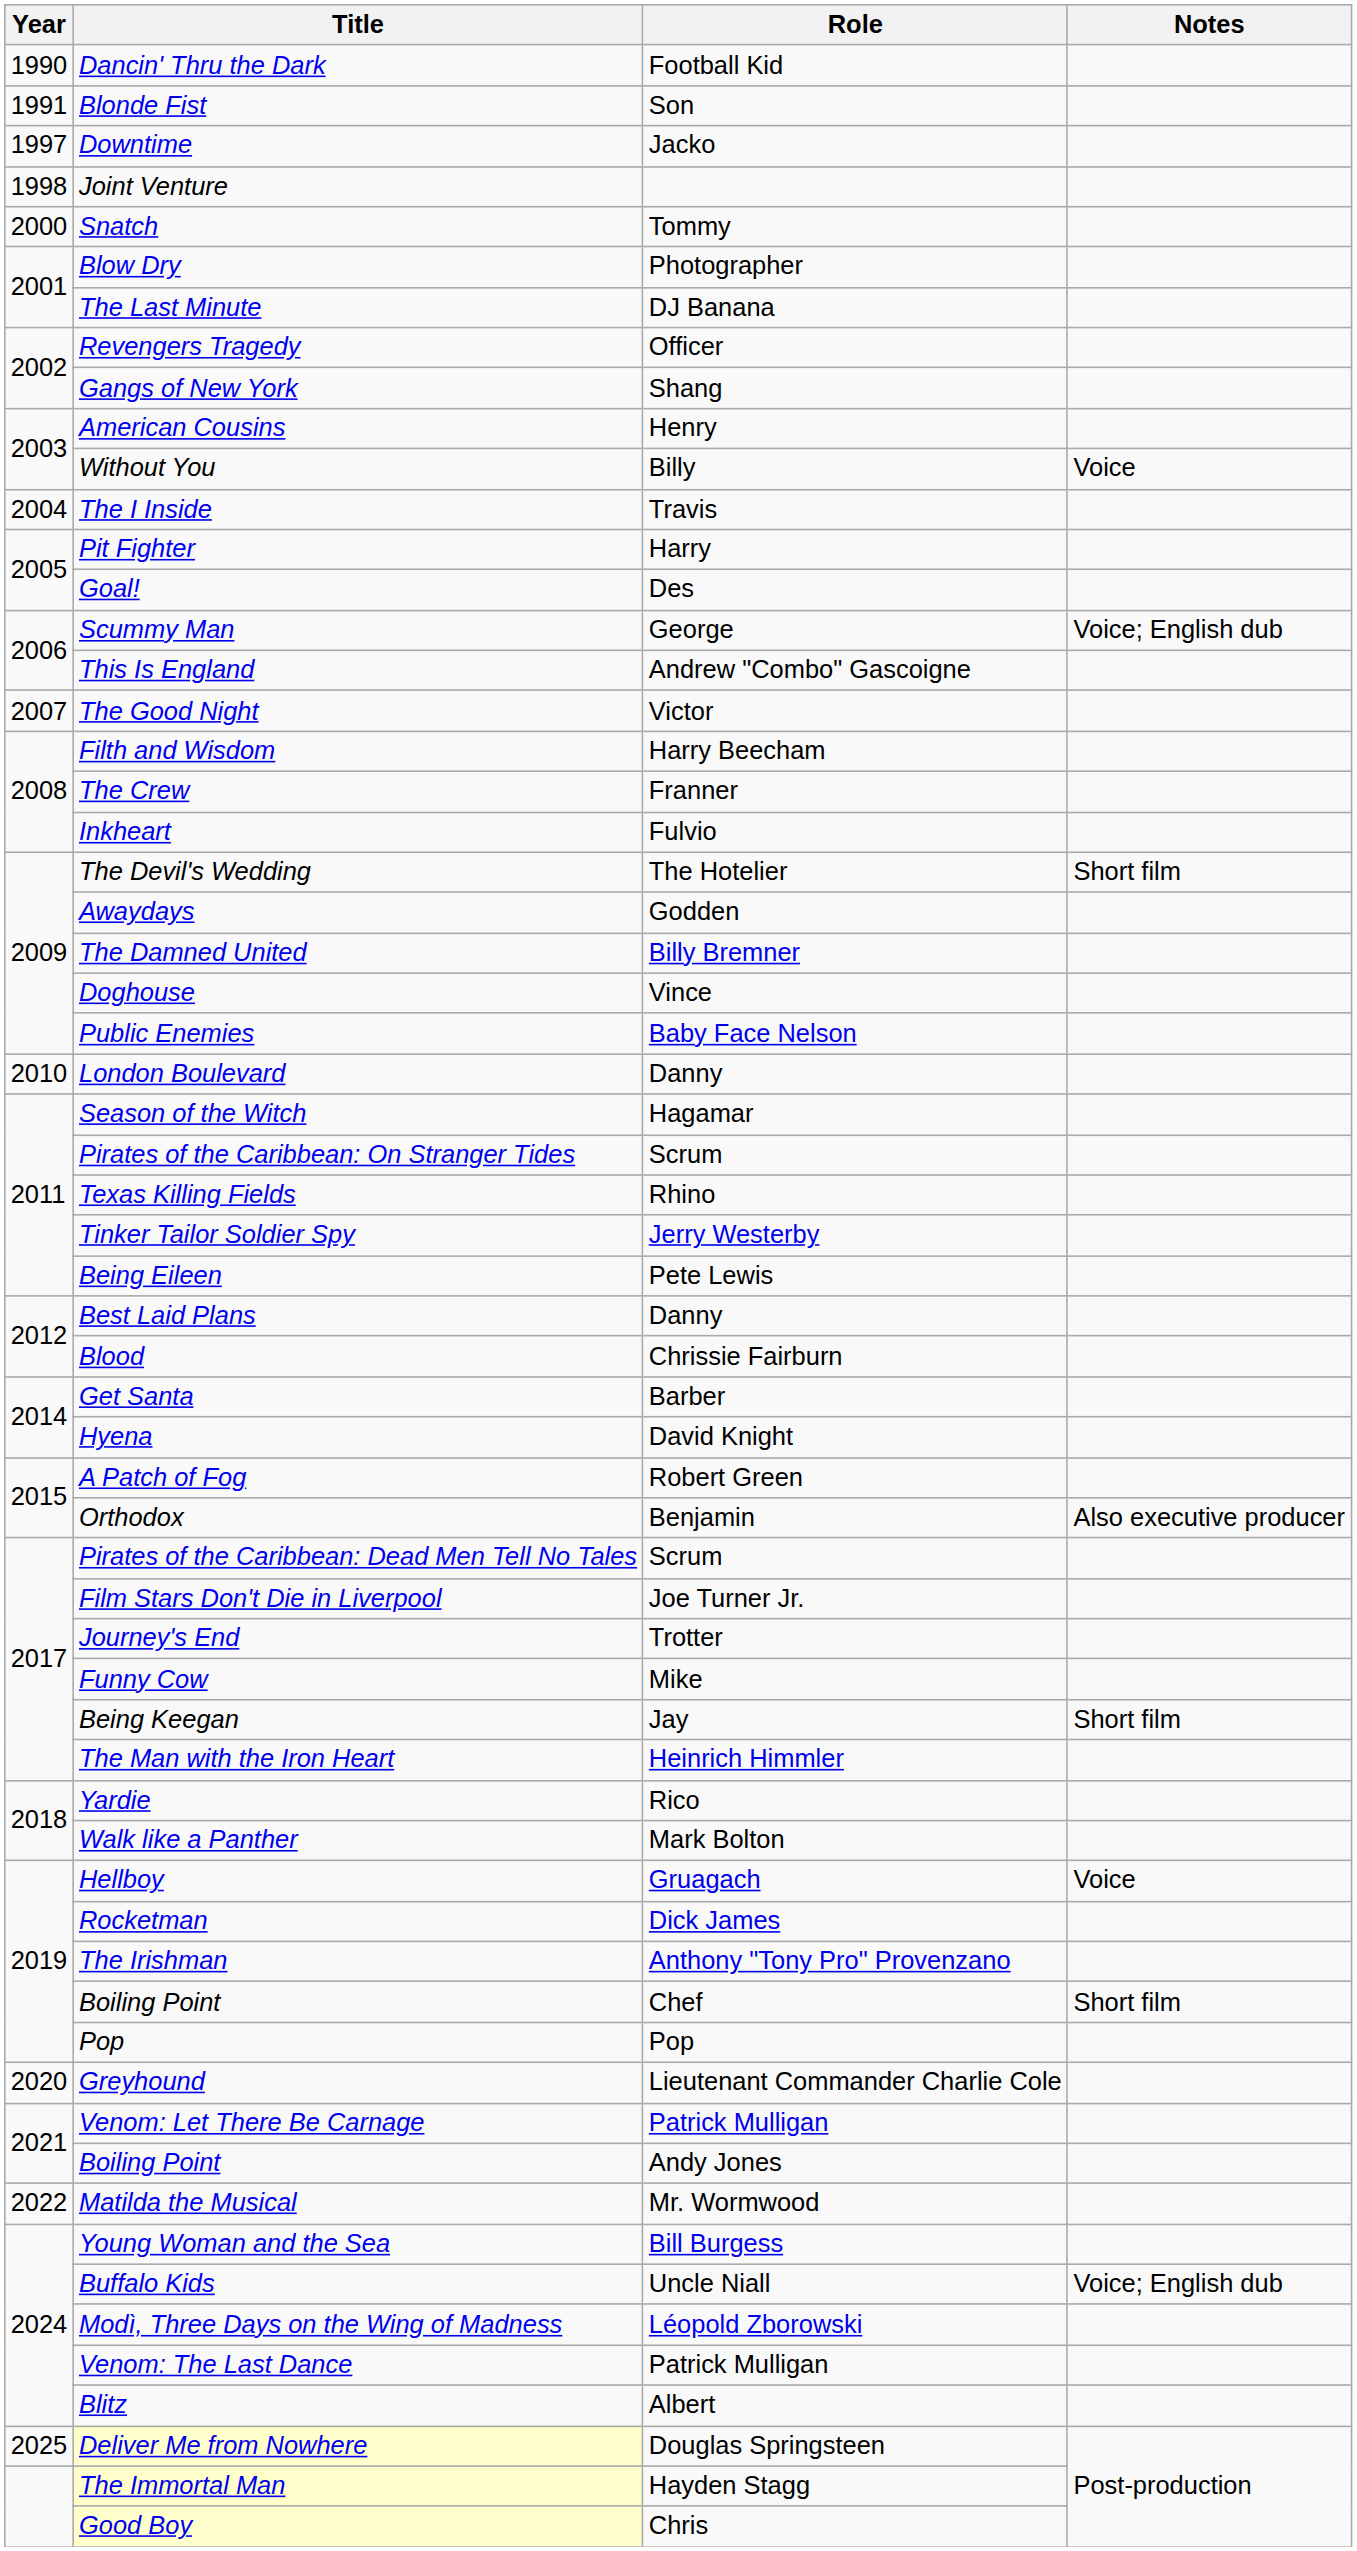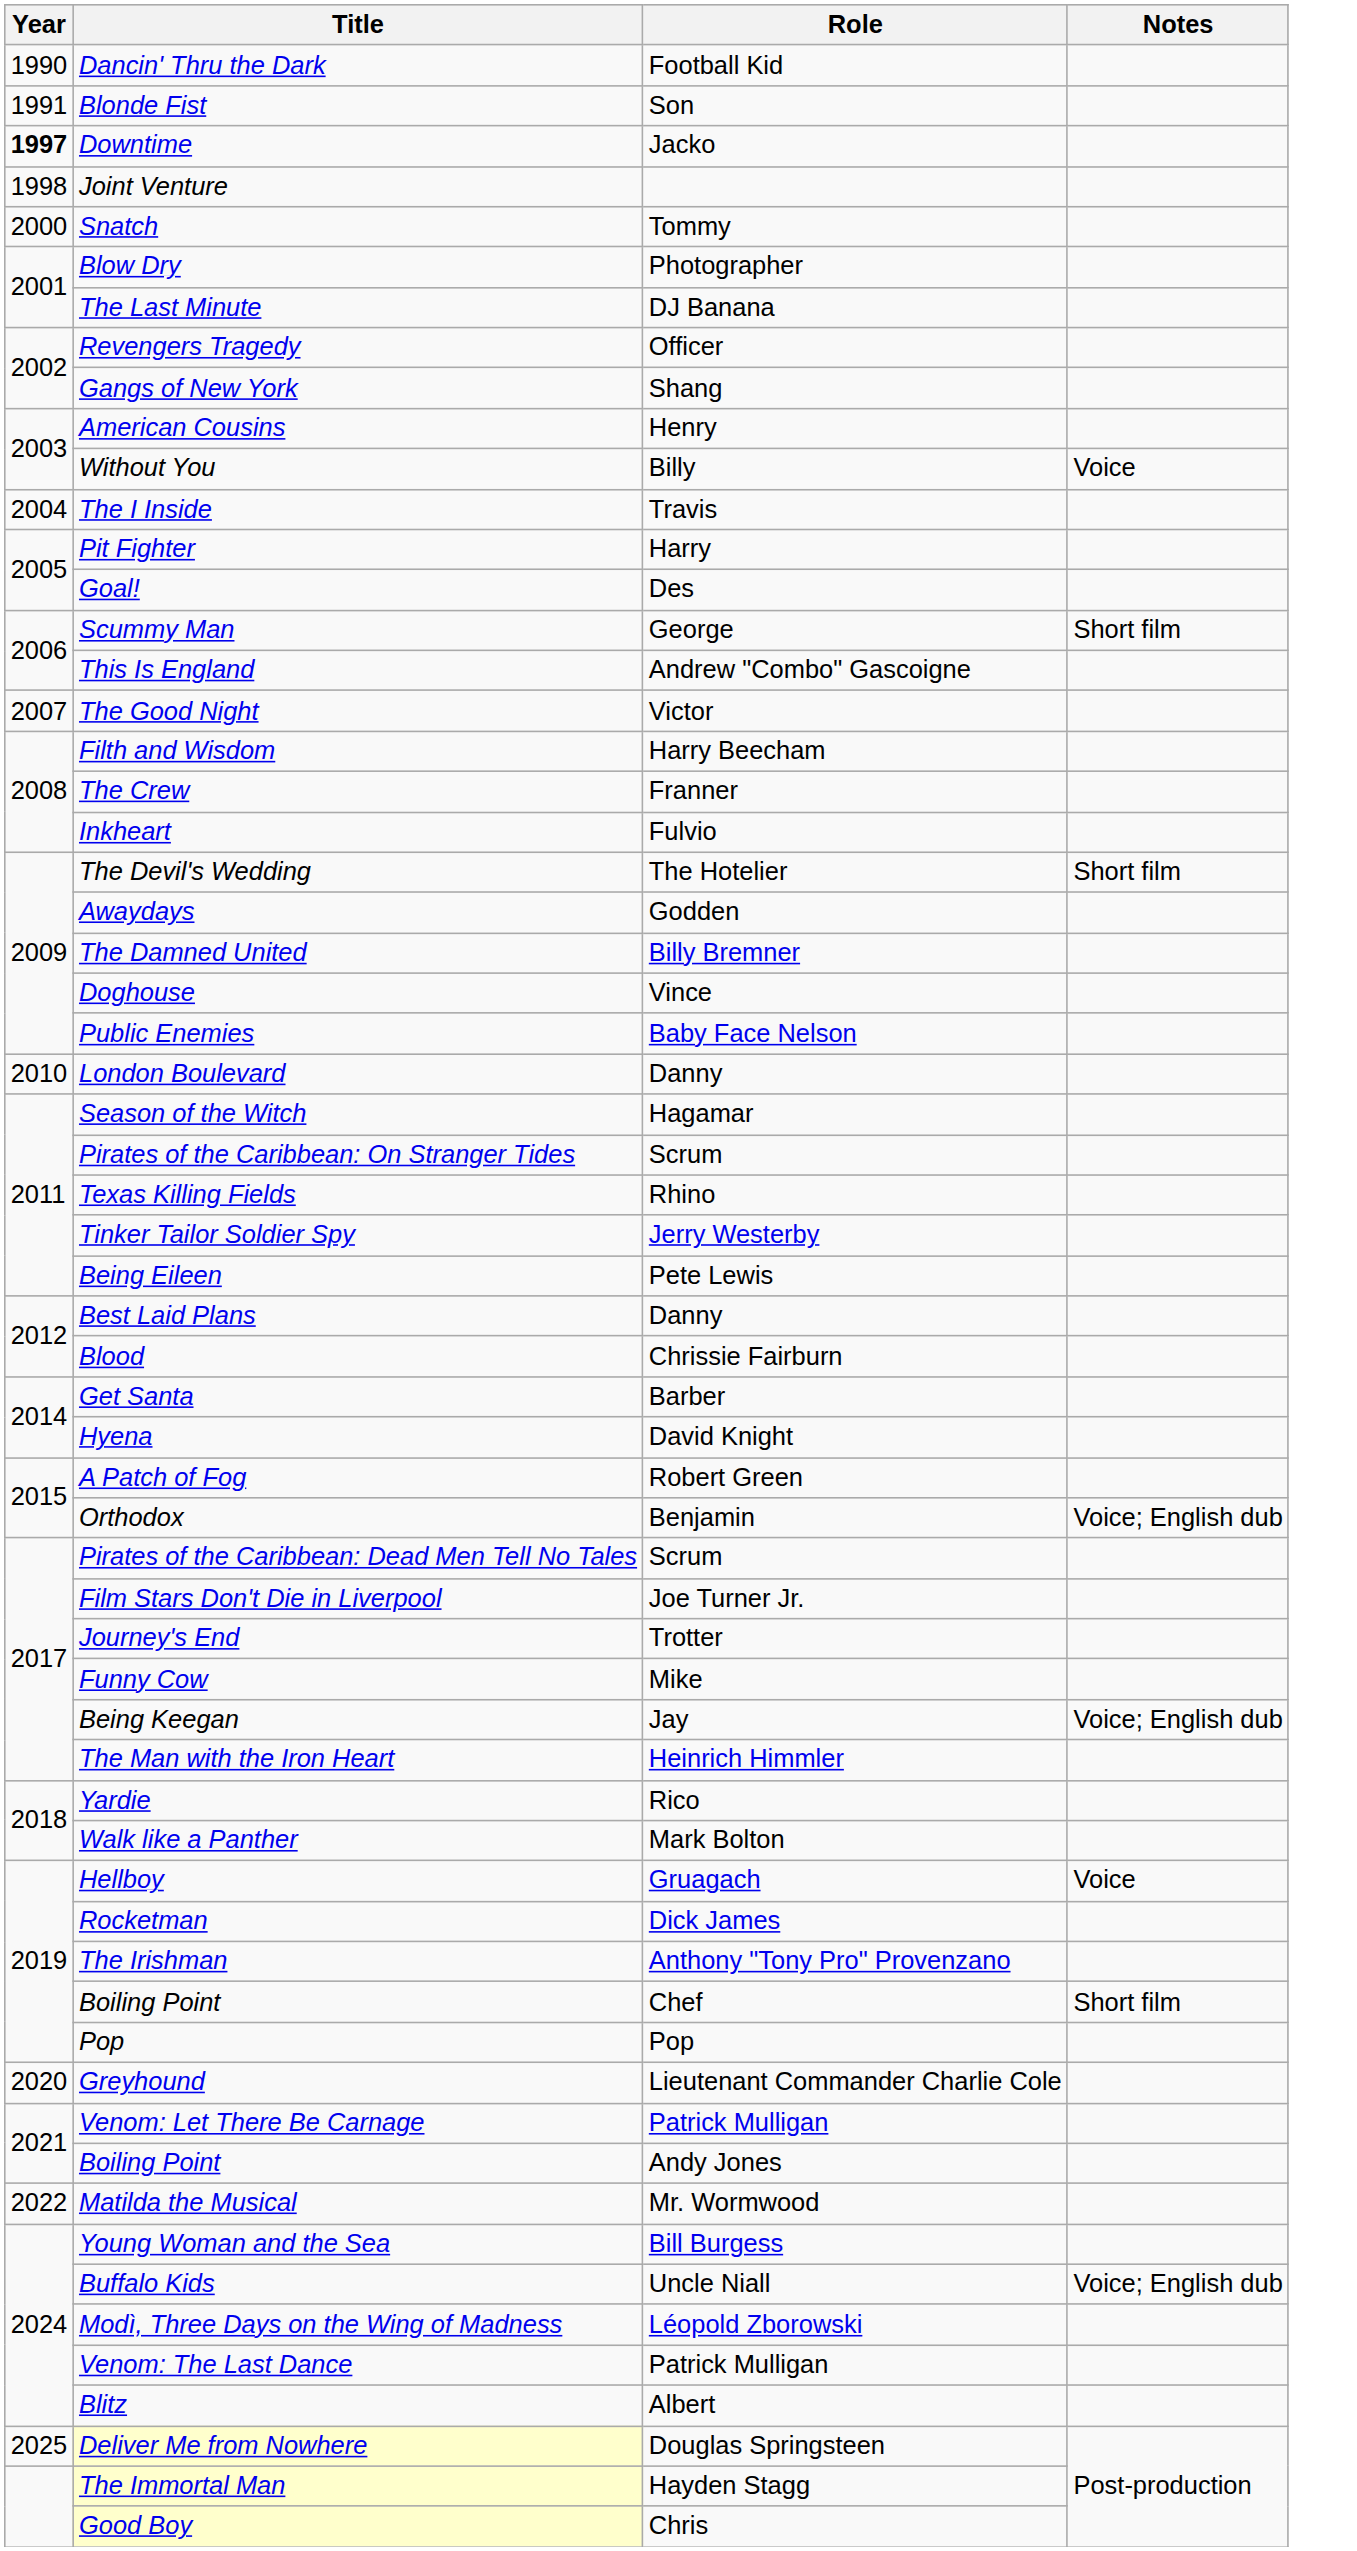 <table class="wikitable sortable">
 <tr>
 <th>Year</th>
 <th>Title</th>
 <th>Role</th>
 <th class="unsortable">Notes</th>
 </tr>
 <tr>
 <td>1990</td>
 <td><em><a href='#'>Dancin' Thru the Dark</a></em></td>
 <td>Football Kid</td>
 <td></td>
 </tr>
 <tr>
 <td>1991</td>
 <td><em><a href='#'>Blonde Fist</a></em></td>
 <td>Son</td>
 <td></td>
 </tr>
 <tr>
-<td>1997</td>
+<td><strong>1997</strong></td>
 <td><em><a href='#'>Downtime</a></em></td>
 <td>Jacko</td>
 <td></td>
 </tr>
 <tr>
 <td>1998</td>
 <td><em>Joint Venture</em></td>
 <td></td>
 </tr>
 <tr>
 <td>2000</td>
 <td><em><a href='#'>Snatch</a></em></td>
 <td>Tommy</td>
 <td></td>
 </tr>
 <tr>
 <td rowspan="2">2001</td>
 <td><em><a href='#'>Blow Dry</a></em></td>
 <td>Photographer</td>
 <td></td>
 </tr>
 <tr>
 <td><em><a href='#'>The Last Minute</a></em></td>
 <td>DJ Banana</td>
 <td></td>
 </tr>
 <tr>
 <td rowspan="2">2002</td>
 <td><em><a href='#'>Revengers Tragedy</a></em></td>
 <td>Officer</td>
 <td></td>
 </tr>
 <tr>
 <td><em><a href='#'>Gangs of New York</a></em></td>
 <td>Shang</td>
 <td></td>
 </tr>
 <tr>
 <td rowspan="2">2003</td>
 <td><em><a href='#'>American Cousins</a></em></td>
 <td>Henry</td>
 <td></td>
 </tr>
 <tr>
 <td><em>Without You</em></td>
 <td>Billy</td>
 <td>Voice</td>
 </tr>
 <tr>
 <td>2004</td>
 <td><em><a href='#'>The I Inside</a></em></td>
 <td>Travis</td>
 <td></td>
 </tr>
 <tr>
 <td rowspan="2">2005</td>
 <td><em><a href='#'>Pit Fighter</a></em></td>
 <td>Harry</td>
 <td></td>
 </tr>
 <tr>
 <td><em><a href='#'>Goal!</a></em></td>
 <td>Des</td>
 <td></td>
 </tr>
 <tr>
 <td rowspan="2">2006</td>
 <td><em><a href='#'>Scummy Man</a></em></td>
 <td>George</td>
-<td>Voice; English dub</td>
+<td>Short film</td>
 </tr>
 <tr>
 <td><em><a href='#'>This Is England</a></em></td>
 <td>Andrew "Combo" Gascoigne</td>
 <td></td>
 </tr>
 <tr>
 <td>2007</td>
 <td><em><a href='#'>The Good Night</a></em></td>
 <td>Victor</td>
 <td></td>
 </tr>
 <tr>
 <td rowspan="3">2008</td>
 <td><em><a href='#'>Filth and Wisdom</a></em></td>
 <td>Harry Beecham</td>
 <td></td>
 </tr>
 <tr>
 <td><em><a href='#'>The Crew</a></em></td>
 <td>Franner</td>
 <td></td>
 </tr>
 <tr>
 <td><em><a href='#'>Inkheart</a></em></td>
 <td>Fulvio</td>
 <td></td>
 </tr>
 <tr>
 <td rowspan="5">2009</td>
 <td><em>The Devil's Wedding</em></td>
 <td>The Hotelier</td>
 <td>Short film</td>
 </tr>
 <tr>
 <td><em><a href='#'>Awaydays</a></em></td>
 <td>Godden</td>
 <td></td>
 </tr>
 <tr>
 <td><em><a href='#'>The Damned United</a></em></td>
 <td><a href='#'>Billy Bremner</a></td>
 <td></td>
 </tr>
 <tr>
 <td><em><a href='#'>Doghouse</a></em></td>
 <td>Vince</td>
 <td></td>
 </tr>
 <tr>
 <td><em><a href='#'>Public Enemies</a></em></td>
 <td><a href='#'>Baby Face Nelson</a></td>
 <td></td>
 </tr>
 <tr>
 <td>2010</td>
 <td><em><a href='#'>London Boulevard</a></em></td>
 <td>Danny</td>
 <td></td>
 </tr>
 <tr>
 <td rowspan="5">2011</td>
 <td><em><a href='#'>Season of the Witch</a></em></td>
 <td>Hagamar</td>
 <td></td>
 </tr>
 <tr>
 <td><em><a href='#'>Pirates of the Caribbean: On Stranger Tides</a></em></td>
 <td>Scrum</td>
 <td></td>
 </tr>
 <tr>
 <td><em><a href='#'>Texas Killing Fields</a></em></td>
 <td>Rhino</td>
 <td></td>
 </tr>
 <tr>
 <td><em><a href='#'>Tinker Tailor Soldier Spy</a></em></td>
 <td><a href='#'>Jerry Westerby</a></td>
 <td></td>
 </tr>
 <tr>
 <td><em><a href='#'>Being Eileen</a></em></td>
 <td>Pete Lewis</td>
 <td></td>
 </tr>
 <tr>
 <td rowspan="2">2012</td>
 <td><em><a href='#'>Best Laid Plans</a></em></td>
 <td>Danny</td>
 <td></td>
 </tr>
 <tr>
 <td><em><a href='#'>Blood</a></em></td>
 <td>Chrissie Fairburn</td>
 <td></td>
 </tr>
 <tr>
 <td rowspan="2">2014</td>
 <td><em><a href='#'>Get Santa</a></em></td>
 <td>Barber</td>
 <td></td>
 </tr>
 <tr>
 <td><em><a href='#'>Hyena</a></em></td>
 <td>David Knight</td>
 <td></td>
 </tr>
 <tr>
 <td rowspan="2">2015</td>
 <td><em><a href='#'>A Patch of Fog</a></em></td>
 <td>Robert Green</td>
 <td></td>
 </tr>
 <tr>
 <td><em>Orthodox</em></td>
 <td>Benjamin</td>
-<td>Also executive producer</td>
+<td>Voice; English dub</td>
 </tr>
 <tr>
 <td rowspan="6">2017</td>
 <td><em><a href='#'>Pirates of the Caribbean: Dead Men Tell No Tales</a></em></td>
 <td>Scrum</td>
 <td></td>
 </tr>
 <tr>
 <td><em><a href='#'>Film Stars Don't Die in Liverpool</a></em></td>
 <td>Joe Turner Jr.</td>
 <td></td>
 </tr>
 <tr>
 <td><em><a href='#'>Journey's End</a></em></td>
 <td>Trotter</td>
 <td></td>
 </tr>
 <tr>
 <td><em><a href='#'>Funny Cow</a></em></td>
 <td>Mike</td>
 <td></td>
 </tr>
 <tr>
 <td><em>Being Keegan</em></td>
 <td>Jay</td>
-<td>Short film</td>
+<td>Voice; English dub</td>
 </tr>
 <tr>
 <td><em><a href='#'>The Man with the Iron Heart</a></em></td>
 <td><a href='#'>Heinrich Himmler</a></td>
 <td></td>
 </tr>
 <tr>
 <td rowspan="2">2018</td>
 <td><em><a href='#'>Yardie</a></em></td>
 <td>Rico</td>
 <td></td>
 </tr>
 <tr>
 <td><em><a href='#'>Walk like a Panther</a></em></td>
 <td>Mark Bolton</td>
 <td></td>
 </tr>
 <tr>
 <td rowspan="5">2019</td>
 <td><em><a href='#'>Hellboy</a></em></td>
 <td><a href='#'>Gruagach</a></td>
 <td>Voice</td>
 </tr>
 <tr>
 <td><em><a href='#'>Rocketman</a></em></td>
 <td><a href='#'>Dick James</a></td>
 <td></td>
 </tr>
 <tr>
 <td><em><a href='#'>The Irishman</a></em></td>
 <td><a href='#'>Anthony "Tony Pro" Provenzano</a></td>
 <td></td>
 </tr>
 <tr>
 <td><em>Boiling Point</em></td>
 <td>Chef</td>
 <td>Short film</td>
 </tr>
 <tr>
 <td><em>Pop</em></td>
 <td>Pop</td>
 <td></td>
 </tr>
 <tr>
 <td>2020</td>
 <td><em><a href='#'>Greyhound</a></em></td>
 <td>Lieutenant Commander Charlie Cole</td>
 <td></td>
 </tr>
 <tr>
 <td rowspan="2">2021</td>
 <td><em><a href='#'>Venom: Let There Be Carnage</a></em></td>
 <td><a href='#'>Patrick Mulligan</a></td>
 <td></td>
 </tr>
 <tr>
 <td><em><a href='#'>Boiling Point</a></em></td>
 <td>Andy Jones</td>
 <td></td>
 </tr>
 <tr>
 <td>2022</td>
 <td><em><a href='#'>Matilda the Musical</a></em></td>
 <td>Mr. Wormwood</td>
 <td></td>
 </tr>
 <tr>
 <td rowspan="5">2024</td>
 <td><em><a href='#'>Young Woman and the Sea</a></em></td>
 <td><a href='#'>Bill Burgess</a></td>
 <td></td>
 </tr>
 <tr>
 <td><em><a href='#'>Buffalo Kids</a></em></td>
 <td>Uncle Niall</td>
 <td>Voice; English dub</td>
 </tr>
 <tr>
 <td><em><a href='#'>Modì, Three Days on the Wing of Madness</a></em></td>
 <td><a href='#'>Léopold Zborowski</a></td>
 <td></td>
 </tr>
 <tr>
 <td><em><a href='#'>Venom: The Last Dance</a></em></td>
 <td>Patrick Mulligan</td>
 <td></td>
 </tr>
 <tr>
 <td><em><a href='#'>Blitz</a></em></td>
 <td>Albert</td>
 <td></td>
 </tr>
 <tr>
 <td>2025</td>
 <td style="background:#FFFFCC;"><em><a href='#'>Deliver Me from Nowhere</a></em> </td>
 <td>Douglas Springsteen</td>
 <td rowspan="3">Post-production</td>
 </tr>
 <tr>
 <td rowspan="2"></td>
 <td style="background:#FFFFCC;"><em><a href='#'>The Immortal Man</a></em> </td>
 <td>Hayden Stagg</td>
 </tr>
 <tr>
 <td style="background:#FFFFCC;"><em><a href='#'>Good Boy</a></em> </td>
 <td>Chris</td>
 </tr>
 </table>
